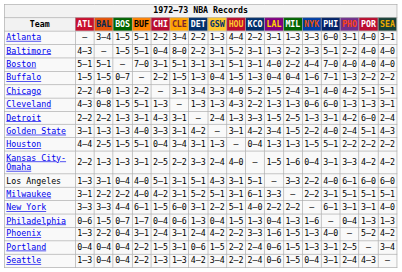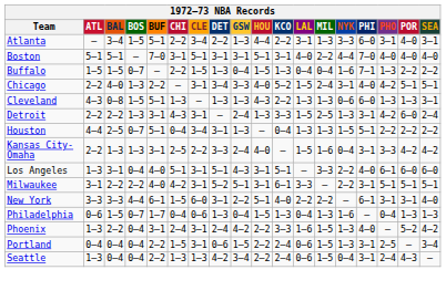 <table class="wikitable" style="font-size:95%; text-align:center;">
 <tr>
 <th colspan=18>1972–73 NBA Records</th>
 </tr>
 <tr>
 <th width=100>Team</th>
 <th style="background:#C90F2E;color:#FFFFFF;width=35">ATL</th>
 <th style="background:#E45206;color:#002854;width=35">BAL</th>
 <th style="background:#006400;color:#FFFFFF;width=35">BOS</th>
 <th style="background:#FF8201;color:#000000;width=35">BUF</th>
 <th style="background:#BA0C2F;color:#FFFFFF;width=35">CHI</th>
 <th style="background:#FFA402;color:#77222F;width=35">CLE</th>
 <th style="background:#012F6B;color:#FFFFFF;width=35">DET</th>
 <th style="background:#FFC62C;color:#012F6B;width=35">GSW</th>
 <th style="background:#BA0C2F;color:#FEC72E;width=35">HOU</th>
 <th style="background:#012F6B;color:#FFFFFF;width=35">KCO</th>
 <th style="background:#800080;color:#FFD700;width=35">LAL</th>
 <th style="background:#006400;color:#FFFFFF;width=35">MIL</th>
 <th style="background:#003EA4;color:#E35208;width=35">NYK</th>
 <th style="background:#012268;color:#FFFFFF;width=35">PHI</th>
 <th style="background:#702F8B;color:#FA4417;width=35">PHO</th>
 <th style="background:#BA0C2F;color:#FFFFFF;width=35">POR</th>
 <th style="background:#173F36;color:#EBAA00;width=35">SEA</th>
 </tr>
 <tr>
 <td style="text-align:left;"><a href='#'>Atlanta</a></td>
 <td>—</td>
 <td>3–4</td>
 <td>1–5</td>
 <td>5–1</td>
 <td>2–2</td>
 <td>3–4</td>
 <td>2–2</td>
 <td>1–3</td>
 <td>4–4</td>
 <td>2–2</td>
 <td>3–1</td>
 <td>1–3</td>
 <td>3–3</td>
 <td>6–0</td>
 <td>3–1</td>
 <td>4–0</td>
 <td>3–1</td>
-</tr>
-<tr>
-<td style="text-align:left;"><a href='#'>Baltimore</a></td>
-<td>4–3</td>
-<td>—</td>
-<td>1–5</td>
-<td>5–1</td>
-<td>0–4</td>
-<td>8–0</td>
-<td>2–2</td>
-<td>3–1</td>
-<td>5–2</td>
-<td>3–1</td>
-<td>1–3</td>
-<td>2–2</td>
-<td>3–3</td>
-<td>5–1</td>
-<td>2–2</td>
-<td>4–0</td>
-<td>4–0</td>
 </tr>
 <tr>
 <td style="text-align:left;"><a href='#'>Boston</a></td>
 <td>5–1</td>
 <td>5–1</td>
 <td>—</td>
 <td>7–0</td>
 <td>3–1</td>
 <td>5–1</td>
 <td>3–1</td>
 <td>3–1</td>
 <td>5–1</td>
 <td>3–1</td>
 <td>4–0</td>
 <td>2–2</td>
 <td>4–4</td>
 <td>7–0</td>
 <td>4–0</td>
 <td>4–0</td>
 <td>4–0</td>
 </tr>
 <tr>
 <td style="text-align:left;"><a href='#'>Buffalo</a></td>
 <td>1–5</td>
 <td>1–5</td>
 <td>0–7</td>
 <td>—</td>
 <td>2–2</td>
 <td>1–5</td>
 <td>1–3</td>
 <td>0–4</td>
 <td>1–5</td>
 <td>1–3</td>
 <td>0–4</td>
 <td>0–4</td>
 <td>1–6</td>
 <td>7–1</td>
 <td>1–3</td>
 <td>2–2</td>
 <td>2–2</td>
 </tr>
 <tr>
 <td style="text-align:left;"><a href='#'>Chicago</a></td>
 <td>2–2</td>
 <td>4–0</td>
 <td>1–3</td>
 <td>2–2</td>
 <td>—</td>
 <td>3–1</td>
 <td>3–4</td>
 <td>3–3</td>
 <td>4–0</td>
 <td>5–2</td>
 <td>1–5</td>
 <td>2–4</td>
 <td>3–1</td>
 <td>4–0</td>
 <td>4–2</td>
 <td>5–1</td>
 <td>5–1</td>
 </tr>
 <tr>
 <td style="text-align:left;"><a href='#'>Cleveland</a></td>
 <td>4–3</td>
 <td>0–8</td>
 <td>1–5</td>
 <td>5–1</td>
 <td>1–3</td>
 <td>—</td>
 <td>1–3</td>
 <td>1–3</td>
 <td>4–3</td>
 <td>2–2</td>
 <td>1–3</td>
 <td>1–3</td>
 <td>0–6</td>
 <td>6–0</td>
 <td>1–3</td>
 <td>1–3</td>
 <td>3–1</td>
 </tr>
 <tr>
 <td style="text-align:left;"><a href='#'>Detroit</a></td>
 <td>2–2</td>
 <td>2–2</td>
 <td>1–3</td>
 <td>3–1</td>
 <td>4–3</td>
 <td>3–1</td>
 <td>—</td>
 <td>2–4</td>
 <td>1–3</td>
 <td>3–3</td>
 <td>1–5</td>
 <td>2–5</td>
 <td>1–3</td>
 <td>3–1</td>
 <td>4–2</td>
 <td>6–0</td>
 <td>2–4</td>
 </tr>
 <tr>
-<td style="text-align:left;"><a href='#'>Golden State</a></td>
-<td>3–1</td>
-<td>1–3</td>
-<td>1–3</td>
-<td>4–0</td>
-<td>3–3</td>
-<td>3–1</td>
-<td>4–2</td>
-<td>—</td>
-<td>3–1</td>
-<td>4–2</td>
-<td>3–4</td>
-<td>1–5</td>
-<td>2–2</td>
-<td>4–0</td>
-<td>2–4</td>
-<td>5–1</td>
-<td>4–3</td>
-</tr>
-<tr>
 <td style="text-align:left;"><a href='#'>Houston</a></td>
 <td>4–4</td>
 <td>2–5</td>
-<td>1–5</td>
+<td>0–7</td>
 <td>5–1</td>
 <td>0–4</td>
 <td>3–4</td>
 <td>3–1</td>
 <td>1–3</td>
 <td>—</td>
 <td>0–4</td>
 <td>1–3</td>
 <td>1–3</td>
 <td>1–5</td>
 <td>5–1</td>
 <td>2–2</td>
 <td>2–2</td>
 <td>2–2</td>
 </tr>
 <tr>
 <td style="text-align:left;"><a href='#'>Kansas City-Omaha</a></td>
 <td>2–2</td>
 <td>1–3</td>
 <td>1–3</td>
 <td>3–1</td>
 <td>2–5</td>
 <td>2–2</td>
 <td>3–3</td>
 <td>2–4</td>
 <td>4–0</td>
 <td>—</td>
 <td>1–5</td>
 <td>1–6</td>
 <td>0–4</td>
 <td>3–1</td>
 <td>3–3</td>
 <td>4–2</td>
 <td>4–2</td>
 </tr>
 <tr>
 <td style="text-align:left;">Los Angeles</td>
 <td>1–3</td>
 <td>3–1</td>
 <td>0–4</td>
 <td>4–0</td>
 <td>5–1</td>
 <td>3–1</td>
 <td>5–1</td>
 <td>4–3</td>
 <td>3–1</td>
 <td>5–1</td>
 <td>—</td>
 <td>3–3</td>
 <td>2–2</td>
 <td>4–0</td>
 <td>6–1</td>
 <td>6–0</td>
 <td>6–0</td>
 </tr>
 <tr>
 <td style="text-align:left;"><a href='#'>Milwaukee</a></td>
 <td>3–1</td>
 <td>2–2</td>
 <td>2–2</td>
 <td>4–0</td>
 <td>4–2</td>
 <td>3–1</td>
 <td>5–2</td>
 <td>5–1</td>
 <td>3–1</td>
 <td>6–1</td>
 <td>3–3</td>
 <td>—</td>
 <td>2–2</td>
 <td>3–1</td>
 <td>5–1</td>
 <td>5–1</td>
 <td>5–1</td>
 </tr>
 <tr>
 <td style="text-align:left;"><a href='#'>New York</a></td>
 <td>3–3</td>
 <td>3–3</td>
 <td>4–4</td>
 <td>6–1</td>
 <td>1–5</td>
 <td>6–0</td>
 <td>3–1</td>
 <td>2–2</td>
 <td>5–1</td>
 <td>4–0</td>
 <td>2–2</td>
 <td>2–2</td>
 <td>—</td>
 <td>6–1</td>
 <td>3–1</td>
 <td>3–1</td>
 <td>4–0</td>
 </tr>
 <tr>
 <td style="text-align:left;"><a href='#'>Philadelphia</a></td>
 <td>0–6</td>
 <td>1–5</td>
 <td>0–7</td>
 <td>1–7</td>
 <td>0–4</td>
 <td>0–6</td>
 <td>1–3</td>
 <td>0–4</td>
 <td>1–5</td>
 <td>1–3</td>
 <td>0–4</td>
 <td>1–3</td>
 <td>1–6</td>
 <td>—</td>
 <td>0–4</td>
 <td>1–3</td>
 <td>1–3</td>
 </tr>
 <tr>
 <td style="text-align:left;"><a href='#'>Phoenix</a></td>
 <td>1–3</td>
 <td>2–2</td>
 <td>0–4</td>
 <td>3–1</td>
 <td>2–4</td>
 <td>3–1</td>
 <td>2–4</td>
 <td>4–2</td>
 <td>2–2</td>
 <td>3–3</td>
 <td>1–6</td>
 <td>1–5</td>
 <td>1–3</td>
 <td>4–0</td>
 <td>—</td>
 <td>5–2</td>
 <td>4–2</td>
 </tr>
 <tr>
 <td style="text-align:left;"><a href='#'>Portland</a></td>
 <td>0–4</td>
 <td>0–4</td>
 <td>0–4</td>
 <td>2–2</td>
 <td>1–5</td>
 <td>3–1</td>
 <td>0–6</td>
 <td>1–5</td>
 <td>2–2</td>
 <td>2–4</td>
 <td>0–6</td>
 <td>1–5</td>
 <td>1–3</td>
 <td>3–1</td>
 <td>2–5</td>
 <td>—</td>
 <td>3–4</td>
 </tr>
 <tr>
 <td style="text-align:left;"><a href='#'>Seattle</a></td>
 <td>1–3</td>
 <td>0–4</td>
 <td>0–4</td>
 <td>2–2</td>
 <td>1–3</td>
 <td>1–3</td>
 <td>4–2</td>
 <td>3–4</td>
 <td>2–2</td>
 <td>2–4</td>
 <td>0–6</td>
 <td>1–5</td>
 <td>0–4</td>
 <td>3–1</td>
 <td>2–4</td>
 <td>4–3</td>
 <td>—</td>
 </tr>
 </table>
